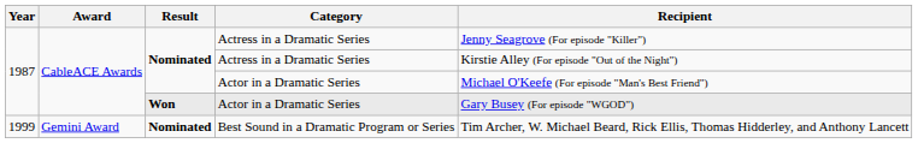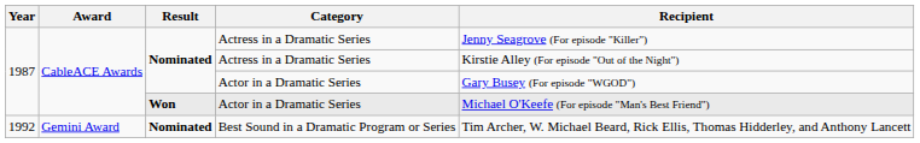 <table class="wikitable" style="font-size: 90%;">
 <tr>
 <th>Year</th>
 <th>Award</th>
 <th>Result</th>
 <th>Category</th>
 <th>Recipient</th>
 </tr>
 <tr>
 <td rowspan=4>1987</td>
 <td rowspan=4><a href='#'>CableACE Awards</a></td>
 <td rowspan=3><strong>Nominated</strong></td>
 <td>Actress in a Dramatic Series</td>
 <td><a href='#'>Jenny Seagrove</a> <small>(For episode "Killer")</small></td>
 </tr>
 <tr>
 <td>Actress in a Dramatic Series</td>
 <td>Kirstie Alley <small>(For episode "Out of the Night")</small></td>
 </tr>
 <tr>
 <td>Actor in a Dramatic Series</td>
-<td><a href='#'>Michael O'Keefe</a> <small>(For episode "Man's Best Friend")</small></td>
+<td><a href='#'>Gary Busey</a> <small>(For episode "WGOD")</small></td>
 </tr>
 <tr style="background-color: #EAEAEA;">
 <td><strong>Won</strong></td>
 <td>Actor in a Dramatic Series</td>
-<td><a href='#'>Gary Busey</a> <small>(For episode "WGOD")</small></td>
+<td><a href='#'>Michael O'Keefe</a> <small>(For episode "Man's Best Friend")</small></td>
 </tr>
 <tr>
-<td>1999</td>
+<td>1992</td>
 <td><a href='#'>Gemini Award</a></td>
 <td><strong>Nominated</strong></td>
 <td>Best Sound in a Dramatic Program or Series</td>
 <td>Tim Archer, W. Michael Beard, Rick Ellis, Thomas Hidderley, and Anthony Lancett</td>
 </tr>
 </table>
